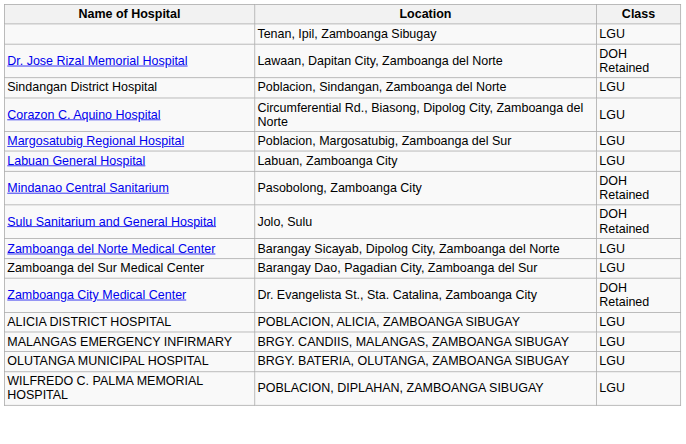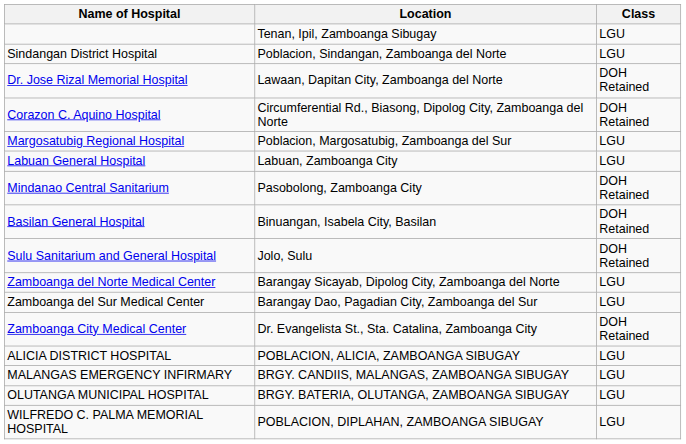 <table class="wikitable">
 <tr>
 <th>Name of Hospital</th>
 <th>Location</th>
 <th>Class</th>
 </tr>
 <tr style="vertical-align:middle;">
 <td></td>
 <td>Tenan, Ipil, Zamboanga Sibugay</td>
 <td>LGU</td>
 </tr>
 <tr style="vertical-align:middle;">
+<td>Sindangan District Hospital</td>
+<td>Poblacion, Sindangan, Zamboanga del Norte</td>
+<td>LGU</td>
+</tr>
+<tr style="vertical-align:middle;">
 <td><a href='#'>Dr. Jose Rizal Memorial Hospital</a></td>
 <td>Lawaan, Dapitan City, Zamboanga del Norte</td>
 <td>DOH Retained</td>
 </tr>
 <tr style="vertical-align:middle;">
-<td>Sindangan District Hospital</td>
-<td>Poblacion, Sindangan, Zamboanga del Norte</td>
-<td>LGU</td>
-</tr>
-<tr style="vertical-align:middle;">
 <td><a href='#'>Corazon C. Aquino Hospital</a></td>
 <td>Circumferential Rd., Biasong, Dipolog City, Zamboanga del Norte</td>
-<td>LGU</td>
+<td>DOH Retained</td>
 </tr>
 <tr style="vertical-align:middle;">
 <td><a href='#'>Margosatubig Regional Hospital</a></td>
 <td>Poblacion, Margosatubig, Zamboanga del Sur</td>
 <td>LGU</td>
 </tr>
 <tr style="vertical-align:middle;">
 <td><a href='#'>Labuan General Hospital</a></td>
 <td>Labuan, Zamboanga City</td>
 <td>LGU</td>
 </tr>
 <tr style="vertical-align:middle;">
 <td><a href='#'>Mindanao Central Sanitarium</a></td>
 <td>Pasobolong, Zamboanga City</td>
+<td>DOH Retained</td>
+</tr>
+<tr style="vertical-align:middle;">
+<td><a href='#'>Basilan General Hospital</a></td>
+<td>Binuangan, Isabela City, Basilan</td>
 <td>DOH Retained</td>
 </tr>
 <tr style="vertical-align:middle;">
 <td><a href='#'>Sulu Sanitarium and General Hospital</a></td>
 <td>Jolo, Sulu</td>
 <td>DOH Retained</td>
 </tr>
 <tr style="vertical-align:middle;">
 <td><a href='#'>Zamboanga del Norte Medical Center</a></td>
 <td>Barangay Sicayab, Dipolog City, Zamboanga del Norte</td>
 <td>LGU</td>
 </tr>
 <tr style="vertical-align:middle;">
 <td>Zamboanga del Sur Medical Center</td>
 <td>Barangay Dao, Pagadian City, Zamboanga del Sur</td>
 <td>LGU</td>
 </tr>
 <tr style="vertical-align:middle;">
 <td><a href='#'>Zamboanga City Medical Center</a></td>
 <td>Dr. Evangelista St., Sta. Catalina, Zamboanga City</td>
 <td>DOH Retained</td>
 </tr>
 <tr>
 <td>ALICIA DISTRICT HOSPITAL</td>
 <td>POBLACION, ALICIA, ZAMBOANGA SIBUGAY</td>
 <td>LGU</td>
 </tr>
 <tr>
 <td>MALANGAS EMERGENCY INFIRMARY</td>
 <td>BRGY. CANDIIS, MALANGAS, ZAMBOANGA SIBUGAY</td>
 <td>LGU</td>
 </tr>
 <tr>
 <td>OLUTANGA MUNICIPAL HOSPITAL</td>
 <td>BRGY. BATERIA, OLUTANGA, ZAMBOANGA SIBUGAY</td>
 <td>LGU</td>
 </tr>
 <tr>
 <td>WILFREDO C. PALMA MEMORIAL HOSPITAL</td>
 <td>POBLACION, DIPLAHAN, ZAMBOANGA SIBUGAY</td>
 <td>LGU</td>
 </tr>
 </table>
